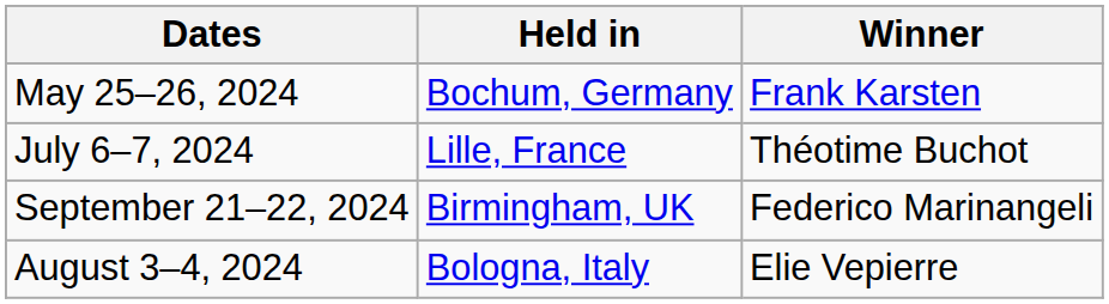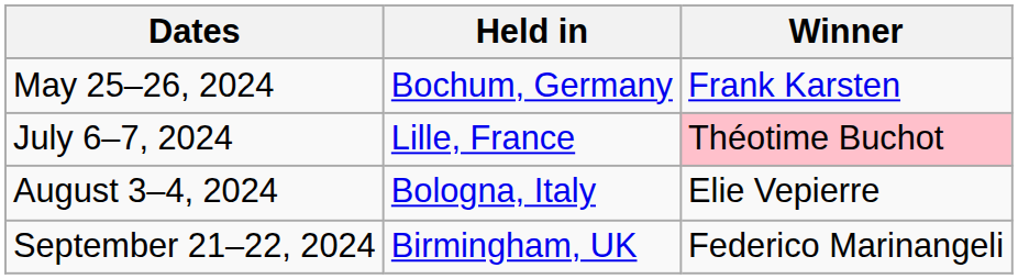 <table class="wikitable">
 <tr>
 <th>Dates</th>
 <th>Held in</th>
 <th>Winner</th>
 </tr>
 <tr>
 <td>May 25–26, 2024</td>
 <td><a href='#'>Bochum, Germany</a></td>
 <td><a href='#'>Frank Karsten</a></td>
 </tr>
 <tr>
 <td>July 6–7, 2024</td>
 <td><a href='#'>Lille, France</a></td>
-<td>Théotime Buchot</td>
+<td style="background: pink;">Théotime Buchot</td>
+</tr>
+<tr>
+<td>August 3–4, 2024</td>
+<td><a href='#'>Bologna, Italy</a></td>
+<td>Elie Vepierre</td>
 </tr>
 <tr>
 <td>September 21–22, 2024</td>
 <td><a href='#'>Birmingham, UK</a></td>
 <td>Federico Marinangeli</td>
 </tr>
-<tr>
-<td>August 3–4, 2024</td>
-<td><a href='#'>Bologna, Italy</a></td>
-<td>Elie Vepierre</td>
-</tr>
 </table>
